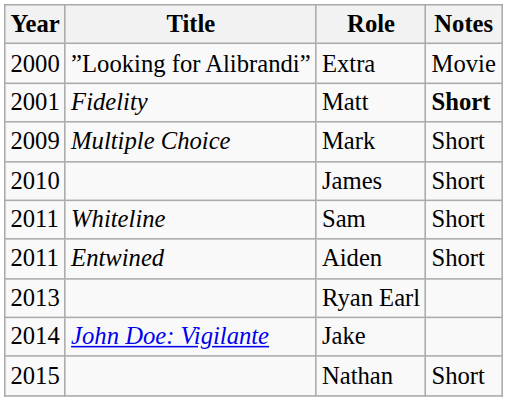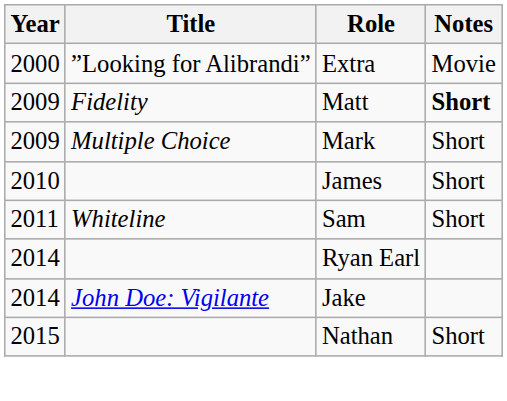 <table class="wikitable sortable">
 <tr>
 <th>Year</th>
 <th>Title</th>
 <th>Role</th>
 <th class="unsortable">Notes</th>
 </tr>
 <tr>
 <td>2000</td>
 <td>”Looking for Alibrandi”</td>
 <td>Extra</td>
 <td>Movie</td>
 </tr>
 <tr>
-<td>2001</td>
+<td>2009</td>
 <td><em>Fidelity</em></td>
 <td>Matt</td>
 <td><strong>Short</strong></td>
 </tr>
 <tr>
 <td>2009</td>
 <td><em>Multiple Choice</em></td>
 <td>Mark</td>
 <td>Short</td>
 </tr>
 <tr>
 <td>2010</td>
 <td><em></em></td>
 <td>James</td>
 <td>Short</td>
 </tr>
 <tr>
 <td>2011</td>
 <td><em>Whiteline</em></td>
 <td>Sam</td>
 <td>Short</td>
 </tr>
 <tr>
-<td>2011</td>
-<td><em>Entwined</em></td>
-<td>Aiden</td>
-<td>Short</td>
-</tr>
-<tr>
-<td>2013</td>
+<td>2014</td>
 <td><em></em></td>
 <td>Ryan Earl</td>
 <td></td>
 </tr>
 <tr>
 <td>2014</td>
 <td><em><a href='#'>John Doe: Vigilante</a></em></td>
 <td>Jake</td>
 <td></td>
 </tr>
 <tr>
 <td>2015</td>
 <td><em></em></td>
 <td>Nathan</td>
 <td>Short</td>
 </tr>
 </table>
